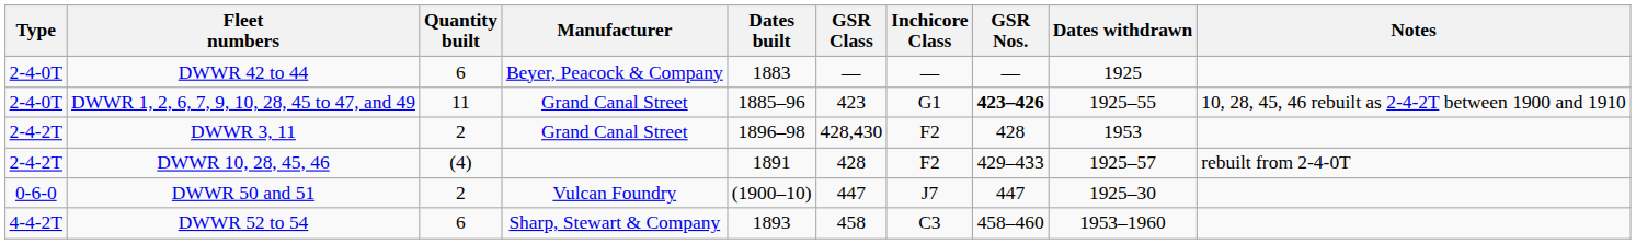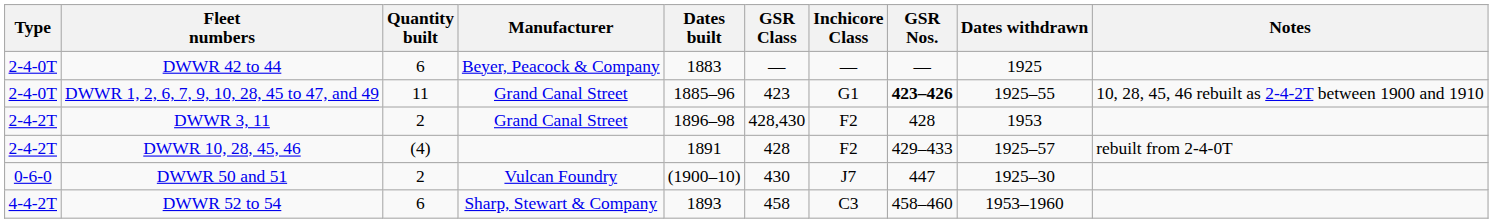 <table class=wikitable style=text-align:center>
 <tr>
 <th>Type</th>
 <th>Fleet<br>numbers</th>
 <th>Quantity<br>built</th>
 <th>Manufacturer</th>
 <th>Dates<br>built</th>
 <th>GSR<br>Class</th>
 <th>Inchicore<br>Class</th>
 <th>GSR<br>Nos.</th>
 <th>Dates withdrawn</th>
 <th>Notes</th>
 </tr>
 <tr>
 <td><a href='#'>2-4-0T</a></td>
 <td><a href='#'>DWWR 42 to 44</a></td>
 <td>6</td>
 <td><a href='#'>Beyer, Peacock & Company</a></td>
 <td>1883</td>
 <td>—</td>
 <td>—</td>
 <td>—</td>
 <td>1925</td>
 <td align=left></td>
 </tr>
 <tr>
 <td><a href='#'>2-4-0T</a></td>
 <td><a href='#'>DWWR 1, 2, 6, 7, 9, 10, 28, 45 to 47, and 49</a></td>
 <td>11</td>
 <td><a href='#'>Grand Canal Street</a></td>
 <td>1885–96</td>
 <td>423</td>
 <td>G1</td>
 <td><strong>423–426</strong></td>
 <td>1925–55</td>
 <td align=left>10, 28, 45, 46 rebuilt as <a href='#'>2-4-2T</a> between 1900 and 1910</td>
 </tr>
 <tr>
 <td><a href='#'>2-4-2T</a></td>
 <td><a href='#'>DWWR 3, 11</a></td>
 <td>2</td>
 <td><a href='#'>Grand Canal Street</a></td>
 <td>1896–98</td>
 <td>428,430</td>
 <td>F2</td>
 <td>428</td>
 <td>1953</td>
 <td align=left></td>
 </tr>
 <tr>
 <td><a href='#'>2-4-2T</a></td>
 <td><a href='#'>DWWR 10, 28, 45, 46</a></td>
 <td>(4)</td>
 <td></td>
 <td>1891</td>
 <td>428</td>
 <td>F2</td>
 <td>429–433</td>
 <td>1925–57</td>
 <td align=left>rebuilt from 2-4-0T</td>
 </tr>
 <tr>
 <td><a href='#'>0-6-0</a></td>
 <td><a href='#'>DWWR 50 and 51</a></td>
 <td>2</td>
 <td><a href='#'>Vulcan Foundry</a></td>
 <td>(1900–10)</td>
-<td>447</td>
+<td>430</td>
 <td>J7</td>
 <td>447</td>
 <td>1925–30</td>
 <td align=left></td>
 </tr>
 <tr>
 <td><a href='#'>4-4-2T</a></td>
 <td><a href='#'>DWWR 52 to 54</a></td>
 <td>6</td>
 <td><a href='#'>Sharp, Stewart & Company</a></td>
 <td>1893</td>
 <td>458</td>
 <td>C3</td>
 <td>458–460</td>
 <td>1953–1960</td>
 <td align=left></td>
 </tr>
 </table>
